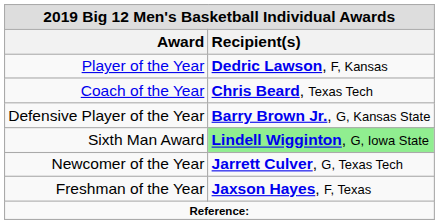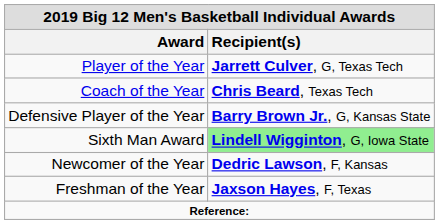 <table class="wikitable" style="white-space:nowrap; font-size:90%;">
 <tr>
 <td colspan="7" style="text-align:center; background:#ddd;"><strong>2019 Big 12 Men's Basketball Individual Awards</strong></td>
 </tr>
 <tr>
 <th style="text-align:right;">Award</th>
 <th style="text-align:left;">Recipient(s)</th>
 </tr>
 <tr>
 <td style="text-align:right;"><a href='#'>Player of the Year</a></td>
-<td style="text-align:left;"><strong><a href='#'>Dedric Lawson</a></strong>, <small>F, Kansas</small><br></td>
+<td style="text-align:left;"><strong><a href='#'>Jarrett Culver</a></strong>, <small>G, Texas Tech</small><br></td>
 </tr>
 <tr>
 <td style="text-align:right;"><a href='#'>Coach of the Year</a></td>
 <td style="text-align:left;"><strong><a href='#'>Chris Beard</a></strong>, <small>Texas Tech</small></td>
 </tr>
 <tr>
 <td style="text-align:right;">Defensive Player of the Year</td>
 <td style="text-align:left;"><strong><a href='#'>Barry Brown Jr.</a></strong>, <small>G, Kansas State</small><br></td>
 </tr>
 <tr>
 <td style="text-align:right;">Sixth Man Award</td>
 <td style="background: lightgreen; text-align:left;"><strong><a href='#'>Lindell Wigginton</a></strong>, <small>G, Iowa State</small><br></td>
 </tr>
 <tr>
 <td style="text-align:right;">Newcomer of the Year</td>
-<td style="text-align:left;"><strong><a href='#'>Jarrett Culver</a></strong>, <small>G, Texas Tech</small><br></td>
+<td style="text-align:left;"><strong><a href='#'>Dedric Lawson</a></strong>, <small>F, Kansas</small><br></td>
 </tr>
 <tr>
 <td style="text-align:right;">Freshman of the Year</td>
 <td style="text-align:left;"><strong><a href='#'>Jaxson Hayes</a></strong>, <small>F, Texas</small><br></td>
 </tr>
 <tr>
 <td colspan="4"  style="font-size:8pt; text-align:center;"><strong>Reference:</strong></td>
 </tr>
 </table>
